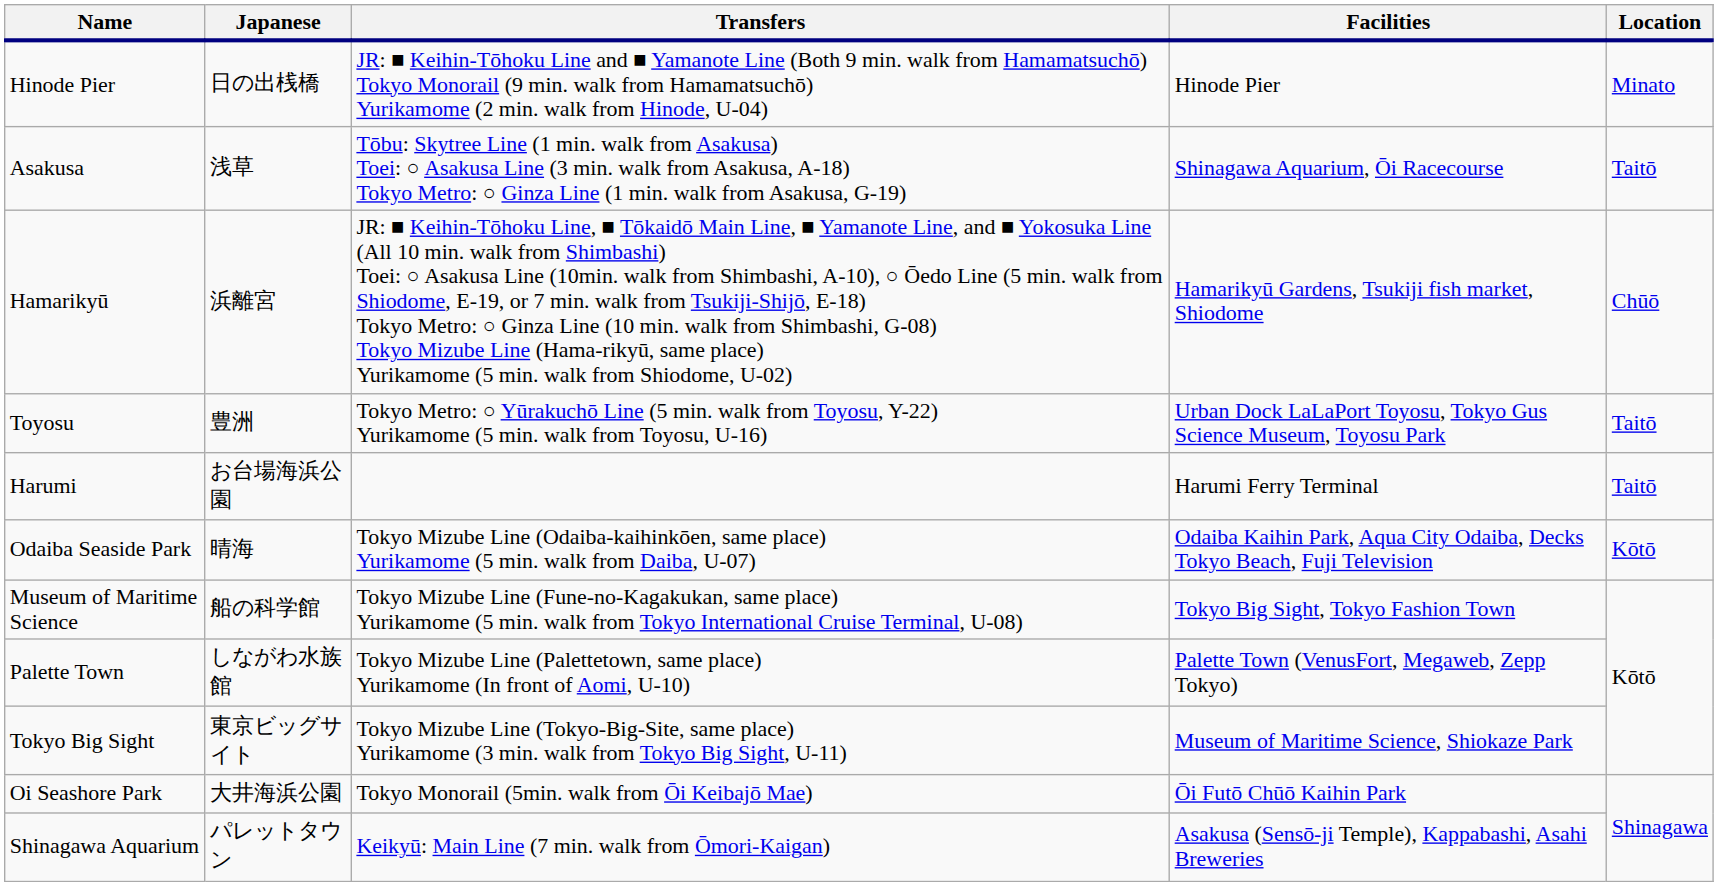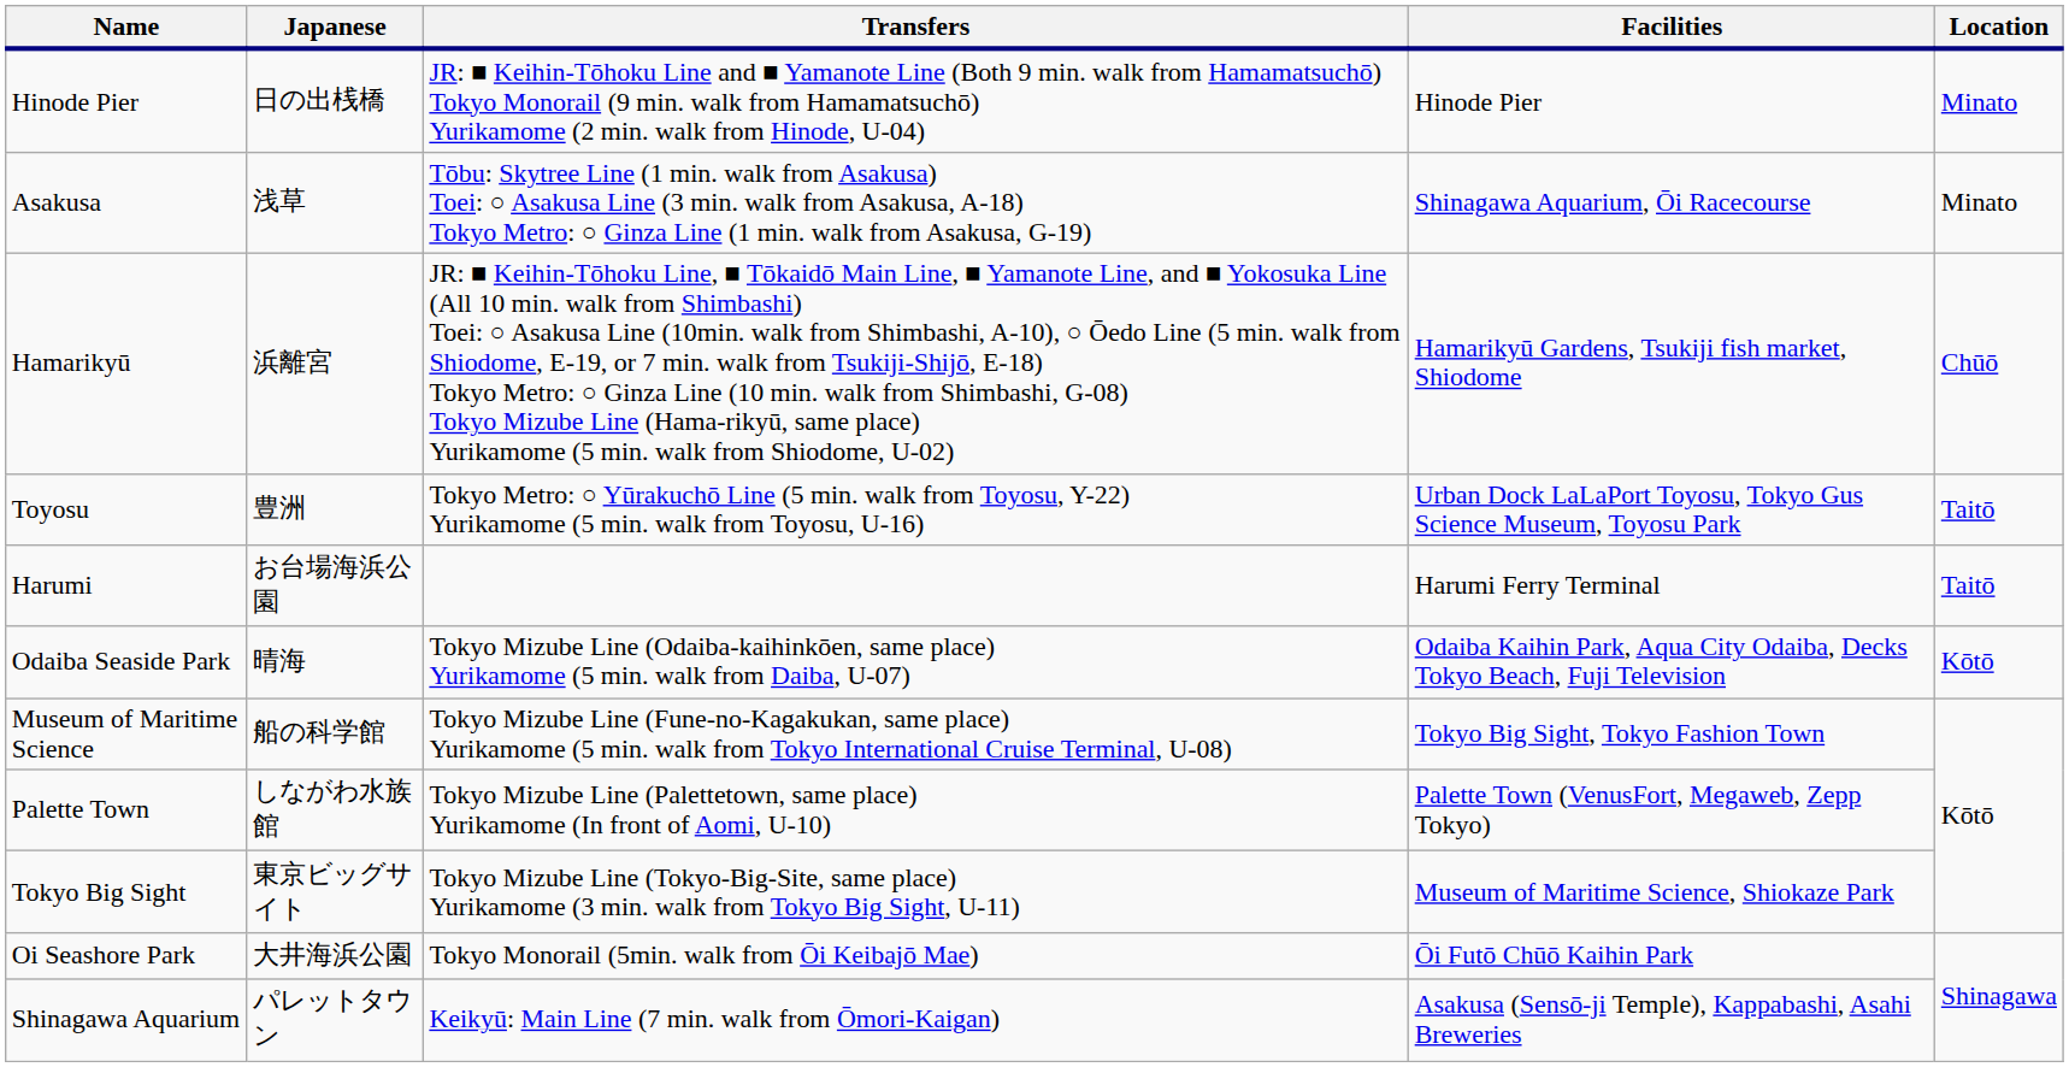 <table class="wikitable">
 <tr style="border-bottom:navy solid 3px;">
 <th>Name</th>
 <th>Japanese</th>
 <th>Transfers</th>
 <th>Facilities</th>
 <th>Location</th>
 </tr>
 <tr>
 <td>Hinode Pier</td>
 <td>日の出桟橋</td>
 <td><a href='#'>JR</a>: <span>■</span> <a href='#'>Keihin-Tōhoku Line</a> and <span>■</span> <a href='#'>Yamanote Line</a> (Both 9 min. walk from <a href='#'>Hamamatsuchō</a>)<br><a href='#'>Tokyo Monorail</a> (9 min. walk from Hamamatsuchō)<br><a href='#'>Yurikamome</a> (2 min. walk from <a href='#'>Hinode</a>, U-04)</td>
 <td>Hinode Pier</td>
 <td><a href='#'>Minato</a></td>
 </tr>
 <tr>
 <td>Asakusa</td>
 <td>浅草</td>
 <td><a href='#'>Tōbu</a>: <a href='#'>Skytree Line</a> (1 min. walk from <a href='#'>Asakusa</a>)<br><a href='#'>Toei</a>: <span><strong>○</strong></span> <a href='#'>Asakusa Line</a> (3 min. walk from Asakusa, A-18)<br><a href='#'>Tokyo Metro</a>: <span><strong>○</strong></span> <a href='#'>Ginza Line</a> (1 min. walk from Asakusa, G-19)</td>
 <td><a href='#'>Shinagawa Aquarium</a>, <a href='#'>Ōi Racecourse</a></td>
-<td><a href='#'>Taitō</a></td>
+<td>Minato</td>
 </tr>
 <tr>
 <td>Hamarikyū</td>
 <td>浜離宮</td>
 <td>JR: <span>■</span> <a href='#'>Keihin-Tōhoku Line</a>, <span>■</span> <a href='#'>Tōkaidō Main Line</a>, <span>■</span> <a href='#'>Yamanote Line</a>, and <span>■</span> <a href='#'>Yokosuka Line</a> (All 10 min. walk from <a href='#'>Shimbashi</a>)<br>Toei: <span><strong>○</strong></span> Asakusa Line (10min. walk from Shimbashi, A-10), <span><strong>○</strong></span> Ōedo Line (5 min. walk from <a href='#'>Shiodome</a>, E-19, or 7 min. walk from <a href='#'>Tsukiji-Shijō</a>, E-18)<br>Tokyo Metro: <span><strong>○</strong></span> Ginza Line (10 min. walk from Shimbashi, G-08)<br><a href='#'>Tokyo Mizube Line</a> (Hama-rikyū, same place)<br>Yurikamome (5 min. walk from Shiodome, U-02)</td>
 <td><a href='#'>Hamarikyū Gardens</a>, <a href='#'>Tsukiji fish market</a>, <a href='#'>Shiodome</a></td>
 <td><a href='#'>Chūō</a></td>
 </tr>
 <tr>
 <td>Toyosu</td>
 <td>豊洲</td>
 <td>Tokyo Metro: <span><strong>○</strong></span> <a href='#'>Yūrakuchō Line</a> (5 min. walk from <a href='#'>Toyosu</a>, Y-22)<br>Yurikamome (5 min. walk from Toyosu, U-16)</td>
 <td><a href='#'>Urban Dock LaLaPort Toyosu</a>, <a href='#'>Tokyo Gus Science Museum</a>, <a href='#'>Toyosu Park</a></td>
 <td><a href='#'>Taitō</a></td>
 </tr>
 <tr>
 <td>Harumi</td>
 <td>お台場海浜公園</td>
 <td></td>
 <td>Harumi Ferry Terminal</td>
 <td><a href='#'>Taitō</a></td>
 </tr>
 <tr>
 <td>Odaiba Seaside Park</td>
 <td>晴海</td>
 <td>Tokyo Mizube Line (Odaiba-kaihinkōen, same place)<br><a href='#'>Yurikamome</a> (5 min. walk from <a href='#'>Daiba</a>, U-07)</td>
 <td><a href='#'>Odaiba Kaihin Park</a>, <a href='#'>Aqua City Odaiba</a>, <a href='#'>Decks Tokyo Beach</a>, <a href='#'>Fuji Television</a></td>
 <td><a href='#'>Kōtō</a></td>
 </tr>
 <tr>
 <td>Museum of Maritime Science</td>
 <td>船の科学館</td>
 <td>Tokyo Mizube Line (Fune-no-Kagakukan, same place)<br>Yurikamome (5 min. walk from <a href='#'>Tokyo International Cruise Terminal</a>, U-08)</td>
 <td><a href='#'>Tokyo Big Sight</a>, <a href='#'>Tokyo Fashion Town</a></td>
 <td rowspan=3>Kōtō</td>
 </tr>
 <tr>
 <td>Palette Town</td>
 <td>しながわ水族館</td>
 <td>Tokyo Mizube Line (Palettetown, same place)<br>Yurikamome (In front of <a href='#'>Aomi</a>, U-10)</td>
 <td><a href='#'>Palette Town</a> (<a href='#'>VenusFort</a>, <a href='#'>Megaweb</a>, <a href='#'>Zepp</a> Tokyo)</td>
 </tr>
 <tr>
 <td>Tokyo Big Sight</td>
 <td>東京ビッグサイト</td>
 <td>Tokyo Mizube Line (Tokyo-Big-Site, same place)<br>Yurikamome (3 min. walk from <a href='#'>Tokyo Big Sight</a>, U-11)</td>
 <td><a href='#'>Museum of Maritime Science</a>, <a href='#'>Shiokaze Park</a></td>
 </tr>
 <tr>
 <td>Oi Seashore Park</td>
 <td>大井海浜公園</td>
 <td>Tokyo Monorail (5min. walk from <a href='#'>Ōi Keibajō Mae</a>)</td>
 <td><a href='#'>Ōi Futō Chūō Kaihin Park</a></td>
 <td rowspan=2><a href='#'>Shinagawa</a></td>
 </tr>
 <tr>
 <td>Shinagawa Aquarium</td>
 <td>パレットタウン</td>
 <td><a href='#'>Keikyū</a>: <a href='#'>Main Line</a> (7 min. walk from <a href='#'>Ōmori-Kaigan</a>)</td>
 <td><a href='#'>Asakusa</a> (<a href='#'>Sensō-ji</a> Temple), <a href='#'>Kappabashi</a>, <a href='#'>Asahi Breweries</a></td>
 </tr>
 </table>
